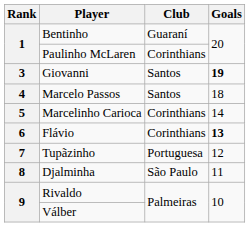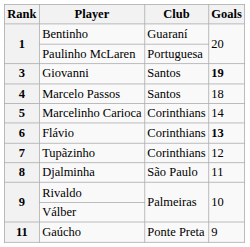 <table class="wikitable">
 <tr>
 <th>Rank</th>
 <th>Player</th>
 <th>Club</th>
 <th>Goals</th>
 </tr>
 <tr>
 <th rowspan="2">1</th>
 <td>Bentinho</td>
 <td>Guaraní</td>
 <td rowspan="2">20</td>
 </tr>
 <tr>
 <td>Paulinho McLaren</td>
-<td>Corinthians</td>
+<td>Portuguesa</td>
 </tr>
 <tr>
 <th>3</th>
 <td>Giovanni</td>
 <td>Santos</td>
 <td><strong>19</strong></td>
 </tr>
 <tr>
 <th>4</th>
 <td>Marcelo Passos</td>
 <td>Santos</td>
 <td>18</td>
 </tr>
 <tr>
 <th>5</th>
 <td>Marcelinho Carioca</td>
 <td>Corinthians</td>
 <td>14</td>
 </tr>
 <tr>
 <th>6</th>
 <td>Flávio</td>
 <td>Corinthians</td>
 <td><strong>13</strong></td>
 </tr>
 <tr>
 <th>7</th>
 <td>Tupãzinho</td>
-<td>Portuguesa</td>
+<td>Corinthians</td>
 <td>12</td>
 </tr>
 <tr>
 <th>8</th>
 <td>Djalminha</td>
 <td>São Paulo</td>
 <td>11</td>
 </tr>
 <tr>
 <th rowspan="2">9</th>
 <td>Rivaldo</td>
 <td rowspan="2">Palmeiras</td>
 <td rowspan="2">10</td>
 </tr>
 <tr>
 <td>Válber</td>
 </tr>
+<tr>
+<th>11</th>
+<td>Gaúcho</td>
+<td>Ponte Preta</td>
+<td>9</td>
+</tr>
 </table>
